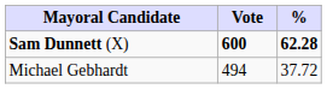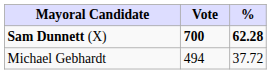 <table class="wikitable">
 <tr>
 <th style="background:#ddf; width:200px;">Mayoral Candidate</th>
 <th style="background:#ddf; width:50px;">Vote</th>
 <th style="background:#ddf; width:30px;">%</th>
 </tr>
 <tr>
 <td><strong>Sam Dunnett</strong> (X)</td>
-<td><strong>600</strong></td>
+<td><strong>700</strong></td>
 <td><strong>62.28</strong></td>
 </tr>
 <tr>
 <td>Michael Gebhardt</td>
 <td>494</td>
 <td>37.72</td>
 </tr>
 </table>
